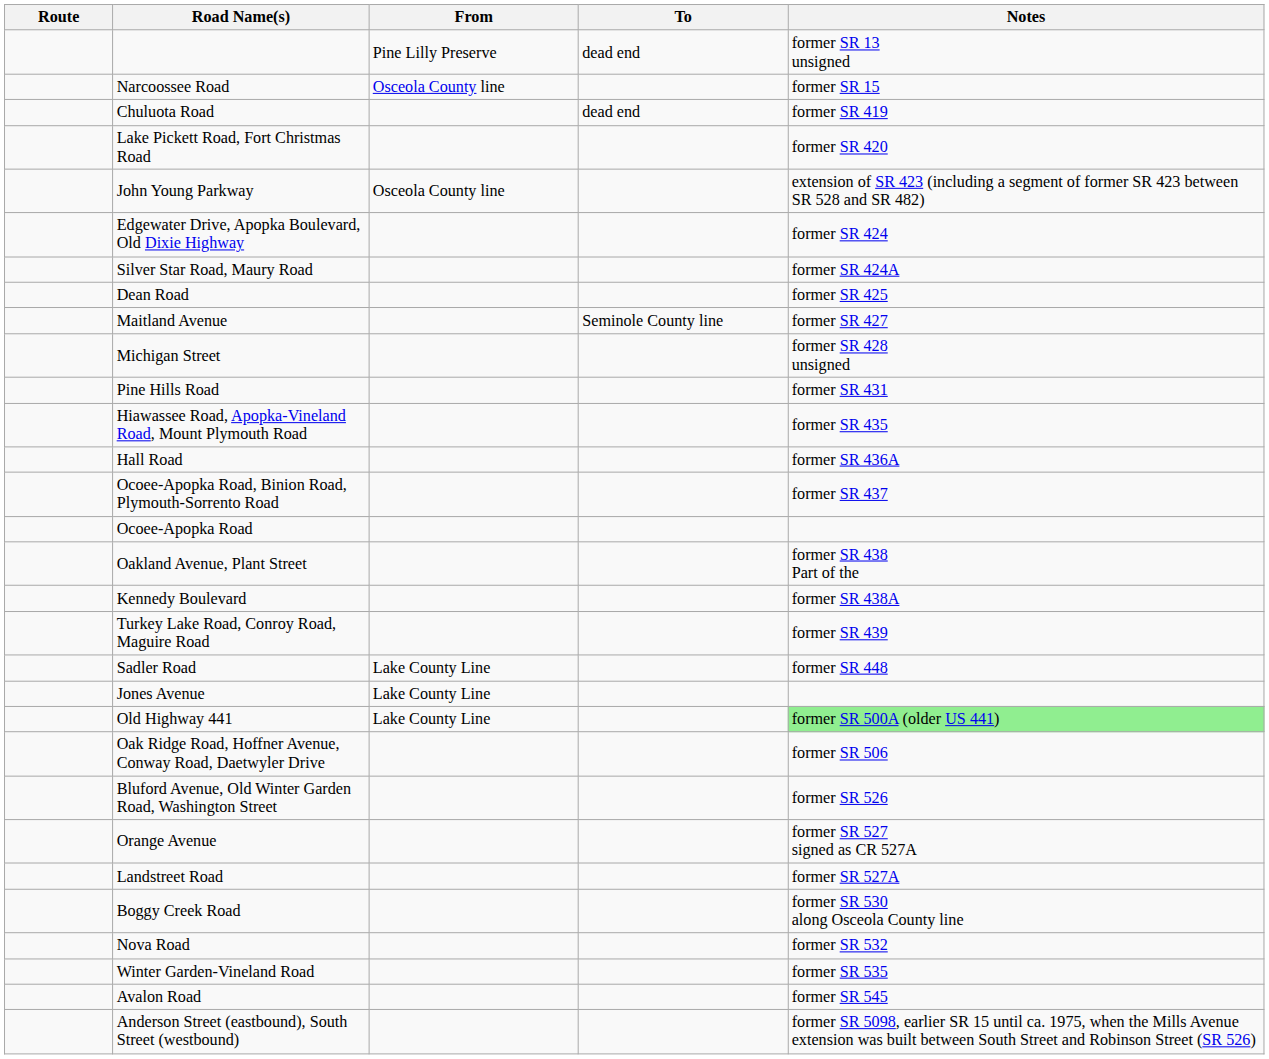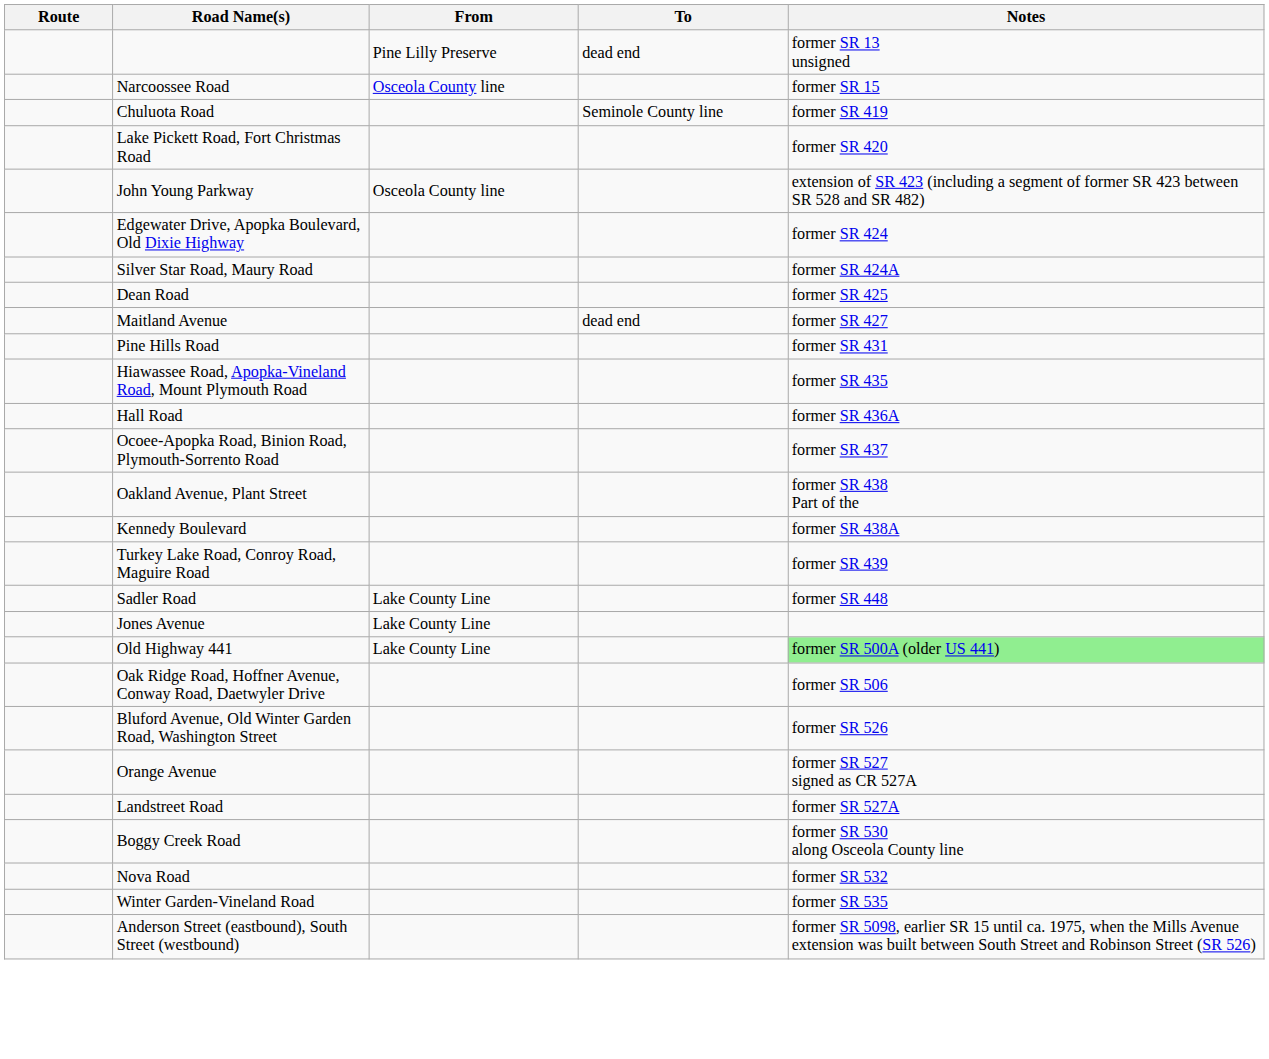 <table class="wikitable">
 <tr>
 <th width=100px>Route</th>
 <th>Road Name(s)</th>
 <th width=200px>From</th>
 <th width=200px>To</th>
 <th>Notes</th>
 </tr>
 <tr>
 <td></td>
 <td></td>
 <td>Pine Lilly Preserve</td>
 <td>dead end</td>
 <td>former <a href='#'>SR 13</a><br>unsigned</td>
 </tr>
 <tr>
 <td></td>
 <td>Narcoossee Road</td>
 <td><a href='#'>Osceola County</a> line</td>
 <td></td>
 <td>former <a href='#'>SR 15</a></td>
 </tr>
 <tr>
 <td></td>
 <td>Chuluota Road</td>
 <td></td>
-<td>dead end</td>
+<td>Seminole County line</td>
 <td>former <a href='#'>SR 419</a></td>
 </tr>
 <tr>
 <td></td>
 <td>Lake Pickett Road, Fort Christmas Road</td>
 <td></td>
 <td></td>
 <td>former <a href='#'>SR 420</a></td>
 </tr>
 <tr>
 <td></td>
 <td>John Young Parkway</td>
 <td>Osceola County line</td>
 <td></td>
 <td>extension of <a href='#'>SR 423</a> (including a segment of former SR 423 between SR 528 and SR 482)</td>
 </tr>
 <tr>
 <td></td>
 <td>Edgewater Drive, Apopka Boulevard, Old <a href='#'>Dixie Highway</a></td>
 <td></td>
 <td></td>
 <td>former <a href='#'>SR 424</a></td>
 </tr>
 <tr>
 <td></td>
 <td>Silver Star Road, Maury Road</td>
 <td></td>
 <td></td>
 <td>former <a href='#'>SR 424A</a></td>
 </tr>
 <tr>
 <td></td>
 <td>Dean Road</td>
 <td></td>
 <td></td>
 <td>former <a href='#'>SR 425</a></td>
 </tr>
 <tr>
 <td></td>
 <td>Maitland Avenue</td>
 <td></td>
-<td>Seminole County line</td>
+<td>dead end</td>
 <td>former <a href='#'>SR 427</a></td>
-</tr>
-<tr>
-<td></td>
-<td>Michigan Street</td>
-<td></td>
-<td></td>
-<td>former <a href='#'>SR 428</a><br>unsigned</td>
 </tr>
 <tr>
 <td></td>
 <td>Pine Hills Road</td>
 <td></td>
 <td></td>
 <td>former <a href='#'>SR 431</a></td>
 </tr>
 <tr>
 <td></td>
 <td>Hiawassee Road, <a href='#'>Apopka-Vineland Road</a>, Mount Plymouth Road</td>
 <td></td>
 <td></td>
 <td>former <a href='#'>SR 435</a></td>
 </tr>
 <tr>
 <td></td>
 <td>Hall Road</td>
 <td></td>
 <td></td>
 <td>former <a href='#'>SR 436A</a></td>
 </tr>
 <tr>
 <td></td>
 <td>Ocoee-Apopka Road, Binion Road, Plymouth-Sorrento Road</td>
 <td></td>
 <td></td>
 <td>former <a href='#'>SR 437</a></td>
-</tr>
-<tr>
-<td></td>
-<td>Ocoee-Apopka Road</td>
-<td></td>
-<td></td>
-<td></td>
 </tr>
 <tr>
 <td></td>
 <td>Oakland Avenue, Plant Street</td>
 <td></td>
 <td></td>
 <td>former <a href='#'>SR 438</a><br>Part of the </td>
 </tr>
 <tr>
 <td></td>
 <td>Kennedy Boulevard</td>
 <td></td>
 <td></td>
 <td>former <a href='#'>SR 438A</a></td>
 </tr>
 <tr>
 <td></td>
 <td>Turkey Lake Road, Conroy Road, Maguire Road</td>
 <td></td>
 <td></td>
 <td>former <a href='#'>SR 439</a></td>
 </tr>
 <tr>
 <td></td>
 <td>Sadler Road</td>
 <td>Lake County Line</td>
 <td></td>
 <td>former <a href='#'>SR 448</a></td>
 </tr>
 <tr>
 <td></td>
 <td>Jones Avenue</td>
 <td>Lake County Line</td>
 <td></td>
 <td></td>
 </tr>
 <tr>
 <td></td>
 <td>Old Highway 441</td>
 <td>Lake County Line</td>
 <td></td>
 <td style="background: lightgreen;">former <a href='#'>SR 500A</a> (older <a href='#'>US 441</a>)</td>
 </tr>
 <tr>
 <td></td>
 <td>Oak Ridge Road, Hoffner Avenue, Conway Road, Daetwyler Drive</td>
 <td></td>
 <td></td>
 <td>former <a href='#'>SR 506</a></td>
 </tr>
 <tr>
 <td></td>
 <td>Bluford Avenue, Old Winter Garden Road, Washington Street</td>
 <td></td>
 <td></td>
 <td>former <a href='#'>SR 526</a></td>
 </tr>
 <tr>
 <td></td>
 <td>Orange Avenue</td>
 <td></td>
 <td></td>
 <td>former <a href='#'>SR 527</a><br>signed as CR 527A</td>
 </tr>
 <tr>
 <td></td>
 <td>Landstreet Road</td>
 <td></td>
 <td></td>
 <td>former <a href='#'>SR 527A</a></td>
 </tr>
 <tr>
 <td></td>
 <td>Boggy Creek Road</td>
 <td></td>
 <td></td>
 <td>former <a href='#'>SR 530</a><br>along Osceola County line</td>
 </tr>
 <tr>
 <td></td>
 <td>Nova Road</td>
 <td></td>
 <td></td>
 <td>former <a href='#'>SR 532</a></td>
 </tr>
 <tr>
 <td></td>
 <td>Winter Garden-Vineland Road</td>
 <td></td>
 <td></td>
 <td>former <a href='#'>SR 535</a></td>
 </tr>
 <tr>
 <td></td>
-<td>Avalon Road</td>
-<td></td>
-<td></td>
-<td>former <a href='#'>SR 545</a></td>
-</tr>
-<tr>
-<td></td>
 <td>Anderson Street (eastbound), South Street (westbound)</td>
 <td></td>
 <td></td>
 <td>former <a href='#'>SR 5098</a>, earlier SR 15 until ca. 1975, when the Mills Avenue extension was built between South Street and Robinson Street (<a href='#'>SR 526</a>)</td>
 </tr>
 </table>
